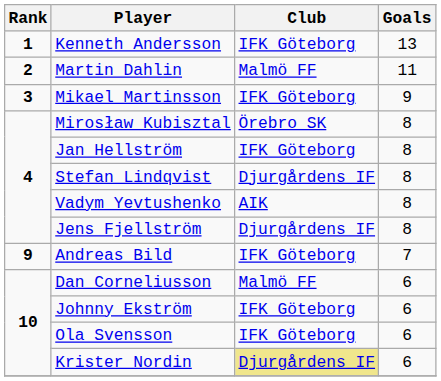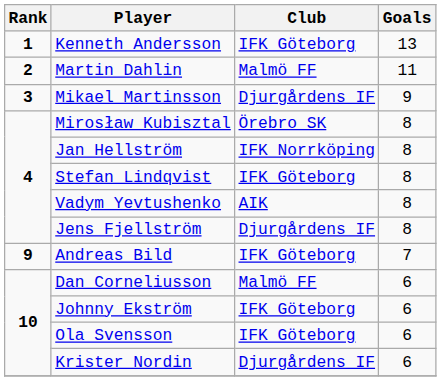 <table class="wikitable" style="text-align:center">
 <tr>
 <th>Rank</th>
 <th>Player</th>
 <th>Club</th>
 <th>Goals</th>
 </tr>
 <tr>
 <td rowspan="1"><strong>1</strong></td>
 <td align="left"> <a href='#'>Kenneth Andersson</a></td>
 <td align="left"><a href='#'>IFK Göteborg</a></td>
 <td>13</td>
 </tr>
 <tr>
 <td rowspan="1"><strong>2</strong></td>
 <td align="left"> <a href='#'>Martin Dahlin</a></td>
 <td align="left"><a href='#'>Malmö FF</a></td>
 <td>11</td>
 </tr>
 <tr>
 <td rowspan="1"><strong>3</strong></td>
 <td align="left"> <a href='#'>Mikael Martinsson</a></td>
-<td align="left"><a href='#'>IFK Göteborg</a></td>
+<td align="left"><a href='#'>Djurgårdens IF</a></td>
 <td>9</td>
 </tr>
 <tr>
 <td rowspan="5"><strong>4</strong></td>
 <td align="left"> <a href='#'>Mirosław Kubisztal</a></td>
 <td align="left"><a href='#'>Örebro SK</a></td>
 <td>8</td>
 </tr>
 <tr>
 <td align="left"> <a href='#'>Jan Hellström</a></td>
-<td align="left"><a href='#'>IFK Göteborg</a></td>
+<td align="left"><a href='#'>IFK Norrköping</a></td>
 <td>8</td>
 </tr>
 <tr>
 <td align="left"> <a href='#'>Stefan Lindqvist</a></td>
-<td align="left"><a href='#'>Djurgårdens IF</a></td>
+<td align="left"><a href='#'>IFK Göteborg</a></td>
 <td>8</td>
 </tr>
 <tr>
 <td align="left"> <a href='#'>Vadym Yevtushenko</a></td>
 <td align="left"><a href='#'>AIK</a></td>
 <td>8</td>
 </tr>
 <tr>
 <td align="left"> <a href='#'>Jens Fjellström</a></td>
 <td align="left"><a href='#'>Djurgårdens IF</a></td>
 <td>8</td>
 </tr>
 <tr>
 <td rowspan="1"><strong>9</strong></td>
 <td align="left"> <a href='#'>Andreas Bild</a></td>
 <td align="left"><a href='#'>IFK Göteborg</a></td>
 <td>7</td>
 </tr>
 <tr>
 <td rowspan="4"><strong>10</strong></td>
 <td align="left"> <a href='#'>Dan Corneliusson</a></td>
 <td align="left"><a href='#'>Malmö FF</a></td>
 <td>6</td>
 </tr>
 <tr>
 <td align="left"> <a href='#'>Johnny Ekström</a></td>
 <td align="left"><a href='#'>IFK Göteborg</a></td>
 <td>6</td>
 </tr>
 <tr>
 <td align="left"> <a href='#'>Ola Svensson</a></td>
 <td align="left"><a href='#'>IFK Göteborg</a></td>
 <td>6</td>
 </tr>
 <tr>
 <td align="left"> <a href='#'>Krister Nordin</a></td>
-<td align="left" style="background: khaki;"><a href='#'>Djurgårdens IF</a></td>
+<td align="left"><a href='#'>Djurgårdens IF</a></td>
 <td>6</td>
 </tr>
 <tr>
 </tr>
 </table>
